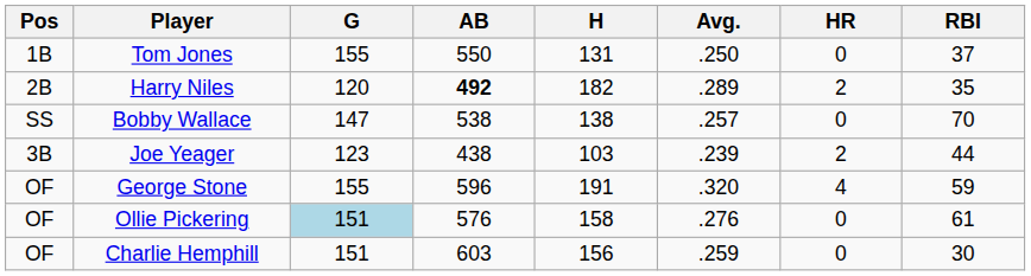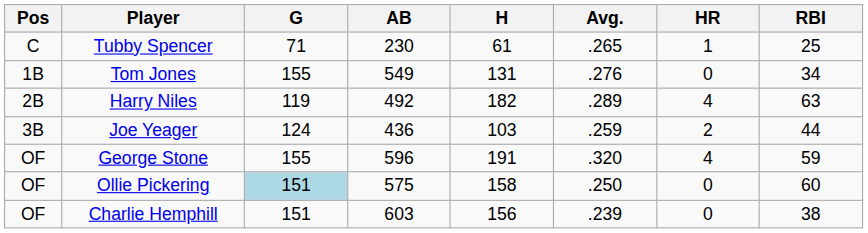 <table class="wikitable sortable">
 <tr>
 <th bgcolor="#DDDDFF" width="5%">Pos</th>
 <th bgcolor="#DDDDFF" width="16%">Player</th>
 <th bgcolor="#DDDDFF" width="9%">G</th>
 <th bgcolor="#DDDDFF" width="9%">AB</th>
 <th bgcolor="#DDDDFF" width="9%">H</th>
 <th bgcolor="#DDDDFF" width="9%">Avg.</th>
 <th bgcolor="#DDDDFF" width="9%">HR</th>
 <th bgcolor="#DDDDFF" width="9%">RBI</th>
 </tr>
+<tr align="center">
+<td>C</td>
+<td><a href='#'>Tubby Spencer</a></td>
+<td>71</td>
+<td>230</td>
+<td>61</td>
+<td>.265</td>
+<td>1</td>
+<td>25</td>
+</tr>
 <tr align=center>
 <td>1B</td>
 <td><a href='#'>Tom Jones</a></td>
 <td>155</td>
-<td>550</td>
+<td>549</td>
 <td>131</td>
-<td>.250</td>
+<td>.276</td>
 <td>0</td>
-<td>37</td>
+<td>34</td>
 </tr>
 <tr align=center>
 <td>2B</td>
 <td><a href='#'>Harry Niles</a></td>
-<td>120</td>
-<td><strong>492</strong></td>
+<td>119</td>
+<td>492</td>
 <td>182</td>
 <td>.289</td>
-<td>2</td>
-<td>35</td>
-</tr>
-<tr align=center>
-<td>SS</td>
-<td><a href='#'>Bobby Wallace</a></td>
-<td>147</td>
-<td>538</td>
-<td>138</td>
-<td>.257</td>
-<td>0</td>
-<td>70</td>
+<td>4</td>
+<td>63</td>
 </tr>
 <tr align=center>
 <td>3B</td>
 <td><a href='#'>Joe Yeager</a></td>
-<td>123</td>
-<td>438</td>
+<td>124</td>
+<td>436</td>
 <td>103</td>
-<td>.239</td>
+<td>.259</td>
 <td>2</td>
 <td>44</td>
 </tr>
 <tr align=center>
 <td>OF</td>
 <td><a href='#'>George Stone</a></td>
 <td>155</td>
 <td>596</td>
 <td>191</td>
 <td>.320</td>
 <td>4</td>
 <td>59</td>
 </tr>
 <tr align=center>
 <td>OF</td>
 <td><a href='#'>Ollie Pickering</a></td>
 <td style="background: lightblue;">151</td>
-<td>576</td>
+<td>575</td>
 <td>158</td>
-<td>.276</td>
+<td>.250</td>
 <td>0</td>
-<td>61</td>
+<td>60</td>
 </tr>
 <tr align=center>
 <td>OF</td>
 <td><a href='#'>Charlie Hemphill</a></td>
 <td>151</td>
 <td>603</td>
 <td>156</td>
-<td>.259</td>
+<td>.239</td>
 <td>0</td>
-<td>30</td>
+<td>38</td>
 </tr>
 </table>
